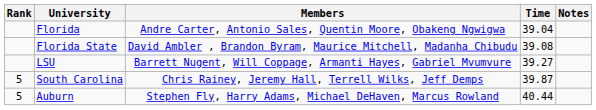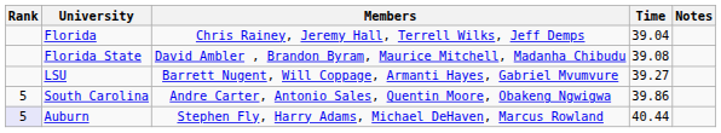 <table class="wikitable sortable" style="text-align:center">
 <tr>
 <th>Rank</th>
 <th>University</th>
 <th>Members</th>
 <th>Time</th>
 <th>Notes</th>
 </tr>
 <tr>
 <td></td>
 <td align=left><a href='#'>Florida</a></td>
-<td><a href='#'>Andre Carter</a>, <a href='#'>Antonio Sales</a>, <a href='#'>Quentin Moore</a>, <a href='#'>Obakeng Ngwigwa</a> </td>
+<td><a href='#'>Chris Rainey</a>, <a href='#'>Jeremy Hall</a>, <a href='#'>Terrell Wilks</a>, <a href='#'>Jeff Demps</a></td>
 <td>39.04</td>
 <td></td>
 </tr>
 <tr>
 <td></td>
 <td align=left><a href='#'>Florida State</a></td>
 <td><a href='#'>David Ambler</a> , <a href='#'>Brandon Byram</a>, <a href='#'>Maurice Mitchell</a>, <a href='#'>Madanha Chibudu</a> </td>
 <td>39.08</td>
 <td></td>
 </tr>
 <tr>
 <td></td>
 <td align=left><a href='#'>LSU</a></td>
 <td><a href='#'>Barrett Nugent</a>, <a href='#'>Will Coppage</a>, <a href='#'>Armanti Hayes</a>, <a href='#'>Gabriel Mvumvure</a> </td>
 <td>39.27</td>
 <td></td>
 </tr>
 <tr>
 <td>5</td>
 <td align=left><a href='#'>South Carolina</a></td>
-<td><a href='#'>Chris Rainey</a>, <a href='#'>Jeremy Hall</a>, <a href='#'>Terrell Wilks</a>, <a href='#'>Jeff Demps</a></td>
-<td>39.87</td>
+<td><a href='#'>Andre Carter</a>, <a href='#'>Antonio Sales</a>, <a href='#'>Quentin Moore</a>, <a href='#'>Obakeng Ngwigwa</a> </td>
+<td>39.86</td>
 <td></td>
 </tr>
 <tr>
-<td>5</td>
+<td style="background: lavender;">5</td>
 <td align=left><a href='#'>Auburn</a></td>
 <td><a href='#'>Stephen Fly</a>, <a href='#'>Harry Adams</a>, <a href='#'>Michael DeHaven</a>, <a href='#'>Marcus Rowland</a></td>
 <td>40.44</td>
 <td></td>
 </tr>
 </table>
